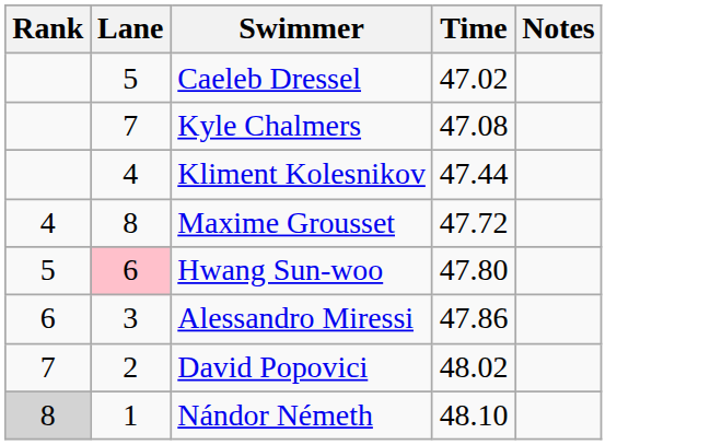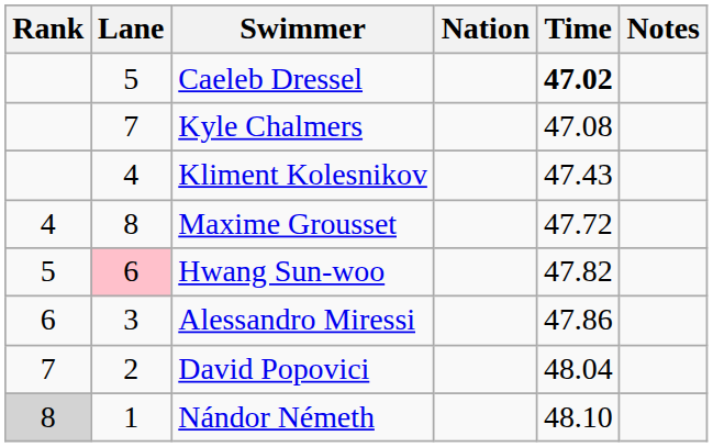 <table class="wikitable sortable" style="text-align:center">
 <tr>
 <th>Rank</th>
 <th>Lane</th>
 <th>Swimmer</th>
+<th>Nation</th>
 <th>Time</th>
 <th>Notes</th>
 </tr>
 <tr>
 <td></td>
 <td>5</td>
 <td align=left><a href='#'>Caeleb Dressel</a></td>
-<td>47.02</td>
+<td align=left></td>
+<td><strong>47.02</strong></td>
 <td></td>
 </tr>
 <tr>
 <td></td>
 <td>7</td>
 <td align=left><a href='#'>Kyle Chalmers</a></td>
+<td align=left></td>
 <td>47.08</td>
 <td></td>
 </tr>
 <tr>
 <td></td>
 <td>4</td>
 <td align=left><a href='#'>Kliment Kolesnikov</a></td>
-<td>47.44</td>
+<td align=left></td>
+<td>47.43</td>
 <td></td>
 </tr>
 <tr>
 <td>4</td>
 <td>8</td>
 <td align=left><a href='#'>Maxime Grousset</a></td>
+<td align=left></td>
 <td>47.72</td>
 <td></td>
 </tr>
 <tr>
 <td>5</td>
 <td style="background: pink;">6</td>
 <td align=left><a href='#'>Hwang Sun-woo</a></td>
-<td>47.80</td>
+<td align=left></td>
+<td>47.82</td>
 <td></td>
 </tr>
 <tr>
 <td>6</td>
 <td>3</td>
 <td align=left><a href='#'>Alessandro Miressi</a></td>
+<td align=left></td>
 <td>47.86</td>
 <td></td>
 </tr>
 <tr>
 <td>7</td>
 <td>2</td>
 <td align=left><a href='#'>David Popovici</a></td>
-<td>48.02</td>
+<td align=left></td>
+<td>48.04</td>
 <td></td>
 </tr>
 <tr>
 <td style="background: lightgrey;">8</td>
 <td>1</td>
 <td align=left><a href='#'>Nándor Németh</a></td>
+<td align=left></td>
 <td>48.10</td>
 <td></td>
 </tr>
 </table>
